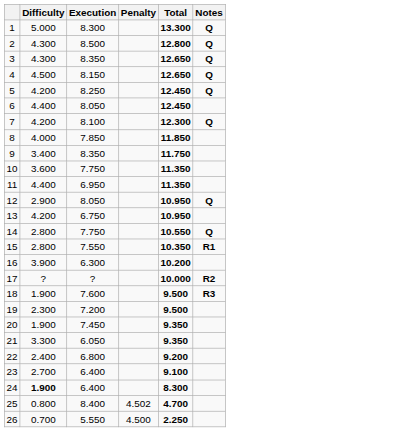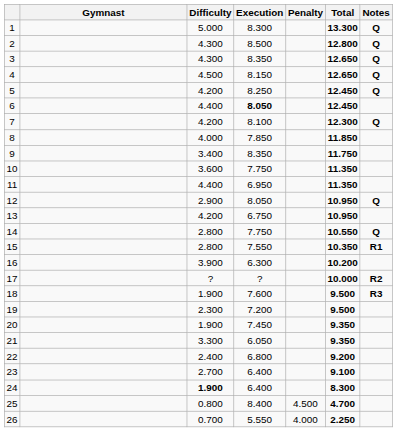 <table class="wikitable sortable" style="text-align:center; font-size:95%">
 <tr>
 <th></th>
+<th width="250">Gymnast</th>
 <th>Difficulty</th>
 <th>Execution</th>
 <th>Penalty</th>
 <th>Total</th>
 <th>Notes</th>
 </tr>
 <tr>
 <td>1</td>
+<td align="left"></td>
 <td>5.000</td>
 <td>8.300</td>
 <td></td>
 <td><strong>13.300</strong></td>
 <td><strong>Q</strong></td>
 </tr>
 <tr>
 <td>2</td>
+<td align="left"></td>
 <td>4.300</td>
 <td>8.500</td>
 <td></td>
 <td><strong>12.800</strong></td>
 <td><strong>Q</strong></td>
 </tr>
 <tr>
 <td>3</td>
+<td align="left"></td>
 <td>4.300</td>
 <td>8.350</td>
 <td></td>
 <td><strong>12.650</strong></td>
 <td><strong>Q</strong></td>
 </tr>
 <tr>
 <td>4</td>
+<td align="left"></td>
 <td>4.500</td>
 <td>8.150</td>
 <td></td>
 <td><strong>12.650</strong></td>
 <td><strong>Q</strong></td>
 </tr>
 <tr>
 <td>5</td>
+<td align="left"></td>
 <td>4.200</td>
 <td>8.250</td>
 <td></td>
 <td><strong>12.450</strong></td>
 <td><strong>Q</strong></td>
 </tr>
 <tr>
 <td>6</td>
+<td align="left"></td>
 <td>4.400</td>
-<td>8.050</td>
+<td><strong>8.050</strong></td>
 <td></td>
 <td><strong>12.450</strong></td>
 <td></td>
 </tr>
 <tr>
 <td>7</td>
+<td align="left"></td>
 <td>4.200</td>
 <td>8.100</td>
 <td></td>
 <td><strong>12.300</strong></td>
 <td><strong>Q</strong></td>
 </tr>
 <tr>
 <td>8</td>
+<td align="left"></td>
 <td>4.000</td>
 <td>7.850</td>
 <td></td>
 <td><strong>11.850</strong></td>
 <td></td>
 </tr>
 <tr>
 <td>9</td>
+<td align="left"></td>
 <td>3.400</td>
 <td>8.350</td>
 <td></td>
 <td><strong>11.750</strong></td>
 <td></td>
 </tr>
 <tr>
 <td>10</td>
+<td align="left"></td>
 <td>3.600</td>
 <td>7.750</td>
 <td></td>
 <td><strong>11.350</strong></td>
 <td></td>
 </tr>
 <tr>
 <td>11</td>
+<td align="left"></td>
 <td>4.400</td>
 <td>6.950</td>
 <td></td>
 <td><strong>11.350</strong></td>
 <td></td>
 </tr>
 <tr>
 <td>12</td>
+<td align="left"></td>
 <td>2.900</td>
 <td>8.050</td>
 <td></td>
 <td><strong>10.950</strong></td>
 <td><strong>Q</strong></td>
 </tr>
 <tr>
 <td>13</td>
+<td align="left"></td>
 <td>4.200</td>
 <td>6.750</td>
 <td></td>
 <td><strong>10.950</strong></td>
 <td></td>
 </tr>
 <tr>
 <td>14</td>
+<td align="left"></td>
 <td>2.800</td>
 <td>7.750</td>
 <td></td>
 <td><strong>10.550</strong></td>
 <td><strong>Q</strong></td>
 </tr>
 <tr>
 <td>15</td>
+<td align="left"></td>
 <td>2.800</td>
 <td>7.550</td>
 <td></td>
 <td><strong>10.350</strong></td>
 <td><strong>R1</strong></td>
 </tr>
 <tr>
 <td>16</td>
+<td align="left"></td>
 <td>3.900</td>
 <td>6.300</td>
 <td></td>
 <td><strong>10.200</strong></td>
 <td></td>
 </tr>
 <tr>
 <td>17</td>
+<td align="left"></td>
 <td>?</td>
 <td>?</td>
 <td></td>
 <td><strong>10.000</strong></td>
 <td><strong>R2</strong></td>
 </tr>
 <tr>
 <td>18</td>
+<td align="left"></td>
 <td>1.900</td>
 <td>7.600</td>
 <td></td>
 <td><strong>9.500</strong></td>
 <td><strong>R3</strong></td>
 </tr>
 <tr>
 <td>19</td>
+<td align="left"></td>
 <td>2.300</td>
 <td>7.200</td>
 <td></td>
 <td><strong>9.500</strong></td>
 <td></td>
 </tr>
 <tr>
 <td>20</td>
+<td align="left"></td>
 <td>1.900</td>
 <td>7.450</td>
 <td></td>
 <td><strong>9.350</strong></td>
 <td></td>
 </tr>
 <tr>
 <td>21</td>
+<td align="left"></td>
 <td>3.300</td>
 <td>6.050</td>
 <td></td>
 <td><strong>9.350</strong></td>
 <td></td>
 </tr>
 <tr>
 <td>22</td>
+<td align="left"></td>
 <td>2.400</td>
 <td>6.800</td>
 <td></td>
 <td><strong>9.200</strong></td>
 <td></td>
 </tr>
 <tr>
 <td>23</td>
+<td align="left"></td>
 <td>2.700</td>
 <td>6.400</td>
 <td></td>
 <td><strong>9.100</strong></td>
 <td></td>
 </tr>
 <tr>
 <td>24</td>
+<td align="left"></td>
 <td><strong>1.900</strong></td>
 <td>6.400</td>
 <td></td>
 <td><strong>8.300</strong></td>
 <td></td>
 </tr>
 <tr>
 <td>25</td>
+<td align="left"></td>
 <td>0.800</td>
 <td>8.400</td>
-<td>4.502</td>
+<td>4.500</td>
 <td><strong>4.700</strong></td>
 <td></td>
 </tr>
 <tr>
 <td>26</td>
+<td align="left"></td>
 <td>0.700</td>
 <td>5.550</td>
-<td>4.500</td>
+<td>4.000</td>
 <td><strong>2.250</strong></td>
 <td></td>
 </tr>
 </table>
